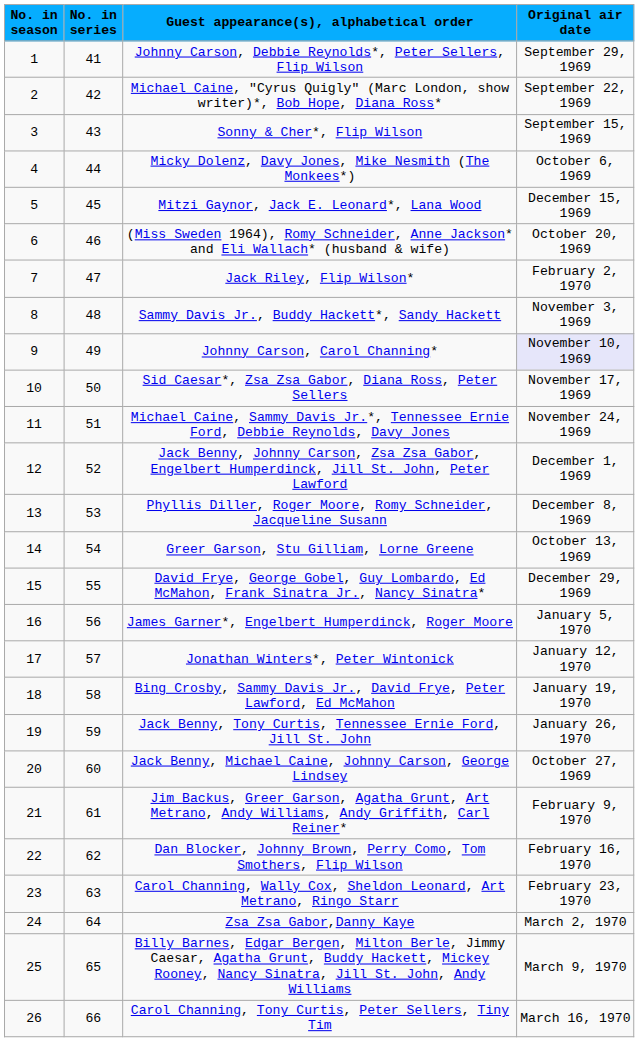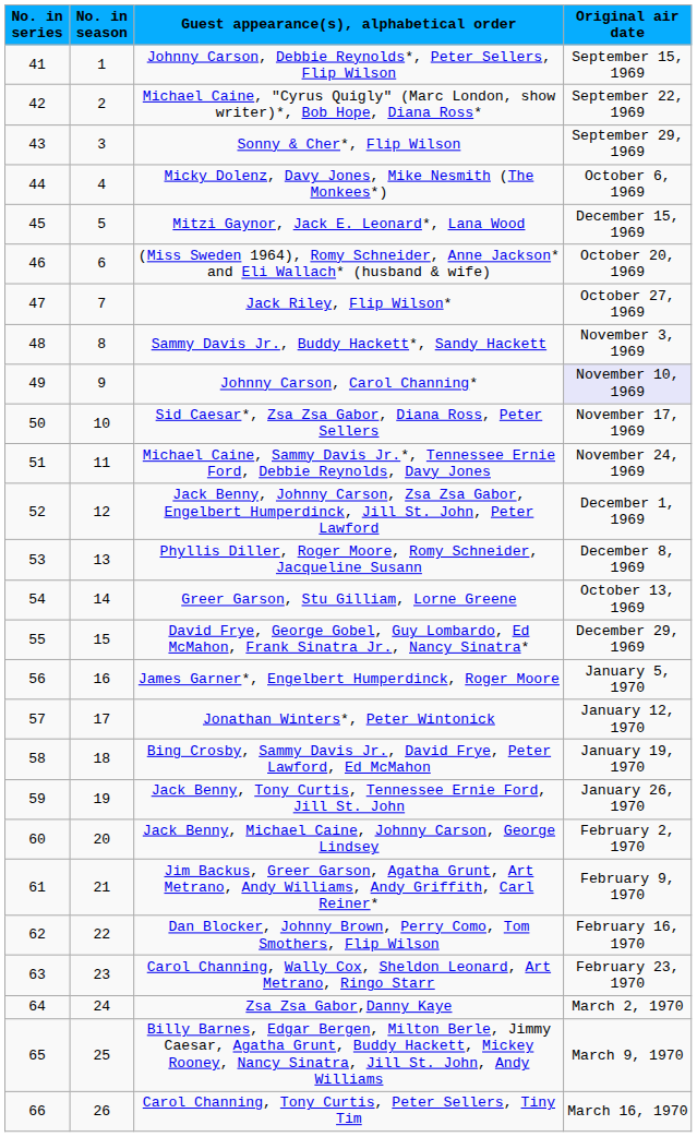 <table class="wikitable" border="1" style="width:100%; text-align: center;">
 <tr>
+<th style="background-color: #06adfe" width="1%"><abbr>No.</abbr> in<br>series</th>
 <th style="background-color: #06adfe" width="1%"><abbr>No.</abbr> in<br>season</th>
-<th style="background-color: #06adfe" width="1%"><abbr>No.</abbr> in<br>series</th>
 <th style="background-color: #06adfe" width="33%">Guest appearance(s), alphabetical order</th>
 <th style="background-color: #06adfe" width="7%">Original air date</th>
 </tr>
 <tr>
+<td>41</td>
 <td>1</td>
-<td>41</td>
 <td><a href='#'>Johnny Carson</a>, <a href='#'>Debbie Reynolds</a>*, <a href='#'>Peter Sellers</a>, <a href='#'>Flip Wilson</a></td>
-<td>September 29, 1969</td>
+<td>September 15, 1969</td>
 </tr>
 <tr>
+<td>42</td>
 <td>2</td>
-<td>42</td>
 <td><a href='#'>Michael Caine</a>, "Cyrus Quigly" (Marc London, show writer)*, <a href='#'>Bob Hope</a>, <a href='#'>Diana Ross</a>*</td>
 <td>September 22, 1969</td>
 </tr>
 <tr>
+<td>43</td>
 <td>3</td>
-<td>43</td>
 <td><a href='#'>Sonny & Cher</a>*, <a href='#'>Flip Wilson</a></td>
-<td>September 15, 1969</td>
+<td>September 29, 1969</td>
 </tr>
 <tr>
+<td>44</td>
 <td>4</td>
-<td>44</td>
 <td><a href='#'>Micky Dolenz</a>, <a href='#'>Davy Jones</a>, <a href='#'>Mike Nesmith</a> (<a href='#'>The Monkees</a>*)</td>
 <td>October 6, 1969</td>
 </tr>
 <tr>
+<td>45</td>
 <td>5</td>
-<td>45</td>
 <td><a href='#'>Mitzi Gaynor</a>, <a href='#'>Jack E. Leonard</a>*, <a href='#'>Lana Wood</a></td>
 <td>December 15, 1969</td>
 </tr>
 <tr>
+<td>46</td>
 <td>6</td>
-<td>46</td>
 <td> (<a href='#'>Miss Sweden</a> 1964), <a href='#'>Romy Schneider</a>, <a href='#'>Anne Jackson</a>* and    <a href='#'>Eli Wallach</a>* (husband & wife)</td>
 <td>October 20, 1969</td>
 </tr>
 <tr>
+<td>47</td>
 <td>7</td>
-<td>47</td>
 <td><a href='#'>Jack Riley</a>, <a href='#'>Flip Wilson</a>*</td>
-<td>February 2, 1970</td>
+<td>October 27, 1969</td>
 </tr>
 <tr>
+<td>48</td>
 <td>8</td>
-<td>48</td>
 <td><a href='#'>Sammy Davis Jr.</a>, <a href='#'>Buddy Hackett</a>*, <a href='#'>Sandy Hackett</a></td>
 <td>November 3, 1969</td>
 </tr>
 <tr>
+<td>49</td>
 <td>9</td>
-<td>49</td>
 <td><a href='#'>Johnny Carson</a>, <a href='#'>Carol Channing</a>*</td>
 <td style="background: lavender;">November 10, 1969</td>
 </tr>
 <tr>
+<td>50</td>
 <td>10</td>
-<td>50</td>
 <td><a href='#'>Sid Caesar</a>*, <a href='#'>Zsa Zsa Gabor</a>, <a href='#'>Diana Ross</a>, <a href='#'>Peter Sellers</a></td>
 <td>November 17, 1969</td>
 </tr>
 <tr>
+<td>51</td>
 <td>11</td>
-<td>51</td>
 <td><a href='#'>Michael Caine</a>, <a href='#'>Sammy Davis Jr.</a>*, <a href='#'>Tennessee Ernie Ford</a>, <a href='#'>Debbie Reynolds</a>, <a href='#'>Davy Jones</a></td>
 <td>November 24, 1969</td>
 </tr>
 <tr>
+<td>52</td>
 <td>12</td>
-<td>52</td>
 <td><a href='#'>Jack Benny</a>, <a href='#'>Johnny Carson</a>, <a href='#'>Zsa Zsa Gabor</a>, <a href='#'>Engelbert Humperdinck</a>, <a href='#'>Jill St. John</a>, <a href='#'>Peter Lawford</a></td>
 <td>December 1, 1969</td>
 </tr>
 <tr>
+<td>53</td>
 <td>13</td>
-<td>53</td>
 <td><a href='#'>Phyllis Diller</a>, <a href='#'>Roger Moore</a>, <a href='#'>Romy Schneider</a>, <a href='#'>Jacqueline Susann</a></td>
 <td>December 8, 1969</td>
 </tr>
 <tr>
+<td>54</td>
 <td>14</td>
-<td>54</td>
 <td><a href='#'>Greer Garson</a>, <a href='#'>Stu Gilliam</a>, <a href='#'>Lorne Greene</a></td>
 <td>October 13, 1969</td>
 </tr>
 <tr>
+<td>55</td>
 <td>15</td>
-<td>55</td>
 <td><a href='#'>David Frye</a>, <a href='#'>George Gobel</a>, <a href='#'>Guy Lombardo</a>, <a href='#'>Ed McMahon</a>, <a href='#'>Frank Sinatra Jr.</a>, <a href='#'>Nancy Sinatra</a>*</td>
 <td>December 29, 1969</td>
 </tr>
 <tr>
+<td>56</td>
 <td>16</td>
-<td>56</td>
 <td><a href='#'>James Garner</a>*, <a href='#'>Engelbert Humperdinck</a>, <a href='#'>Roger Moore</a></td>
 <td>January 5, 1970</td>
 </tr>
 <tr>
+<td>57</td>
 <td>17</td>
-<td>57</td>
 <td><a href='#'>Jonathan Winters</a>*, <a href='#'>Peter Wintonick</a></td>
 <td>January 12, 1970</td>
 </tr>
 <tr>
+<td>58</td>
 <td>18</td>
-<td>58</td>
 <td><a href='#'>Bing Crosby</a>, <a href='#'>Sammy Davis Jr.</a>, <a href='#'>David Frye</a>, <a href='#'>Peter Lawford</a>, <a href='#'>Ed McMahon</a></td>
 <td>January 19, 1970</td>
 </tr>
 <tr>
+<td>59</td>
 <td>19</td>
-<td>59</td>
 <td><a href='#'>Jack Benny</a>, <a href='#'>Tony Curtis</a>, <a href='#'>Tennessee Ernie Ford</a>, <a href='#'>Jill St. John</a></td>
 <td>January 26, 1970</td>
 </tr>
 <tr>
+<td>60</td>
 <td>20</td>
-<td>60</td>
 <td><a href='#'>Jack Benny</a>, <a href='#'>Michael Caine</a>, <a href='#'>Johnny Carson</a>, <a href='#'>George Lindsey</a></td>
-<td>October 27, 1969</td>
+<td>February 2, 1970</td>
 </tr>
 <tr>
+<td>61</td>
 <td>21</td>
-<td>61</td>
 <td><a href='#'>Jim Backus</a>, <a href='#'>Greer Garson</a>, <a href='#'>Agatha Grunt</a>, <a href='#'>Art Metrano</a>, <a href='#'>Andy Williams</a>, <a href='#'>Andy Griffith</a>, <a href='#'>Carl Reiner</a>*</td>
 <td>February 9, 1970</td>
 </tr>
 <tr>
+<td>62</td>
 <td>22</td>
-<td>62</td>
 <td><a href='#'>Dan Blocker</a>, <a href='#'>Johnny Brown</a>, <a href='#'>Perry Como</a>, <a href='#'>Tom Smothers</a>, <a href='#'>Flip Wilson</a></td>
 <td>February 16, 1970</td>
 </tr>
 <tr>
+<td>63</td>
 <td>23</td>
-<td>63</td>
 <td><a href='#'>Carol Channing</a>, <a href='#'>Wally Cox</a>, <a href='#'>Sheldon Leonard</a>, <a href='#'>Art Metrano</a>, <a href='#'>Ringo Starr</a></td>
 <td>February 23, 1970</td>
 </tr>
 <tr>
+<td>64</td>
 <td>24</td>
-<td>64</td>
 <td><a href='#'>Zsa Zsa Gabor</a>,<a href='#'>Danny Kaye</a></td>
 <td>March 2, 1970</td>
 </tr>
 <tr>
+<td>65</td>
 <td>25</td>
-<td>65</td>
 <td><a href='#'>Billy Barnes</a>, <a href='#'>Edgar Bergen</a>, <a href='#'>Milton Berle</a>, Jimmy Caesar, <a href='#'>Agatha Grunt</a>, <a href='#'>Buddy Hackett</a>, <a href='#'>Mickey Rooney</a>, <a href='#'>Nancy Sinatra</a>, <a href='#'>Jill St. John</a>, <a href='#'>Andy Williams</a></td>
 <td>March 9, 1970</td>
 </tr>
 <tr>
+<td>66</td>
 <td>26</td>
-<td>66</td>
 <td><a href='#'>Carol Channing</a>, <a href='#'>Tony Curtis</a>, <a href='#'>Peter Sellers</a>, <a href='#'>Tiny Tim</a></td>
 <td>March 16, 1970</td>
 </tr>
 </table>
